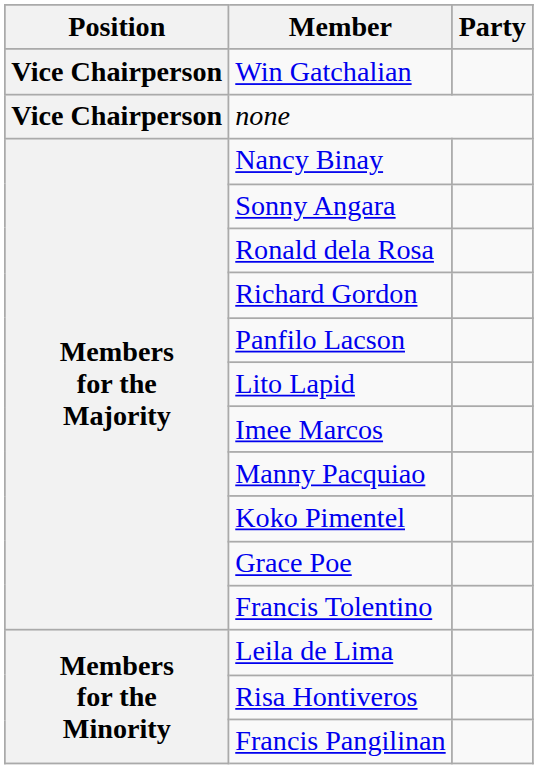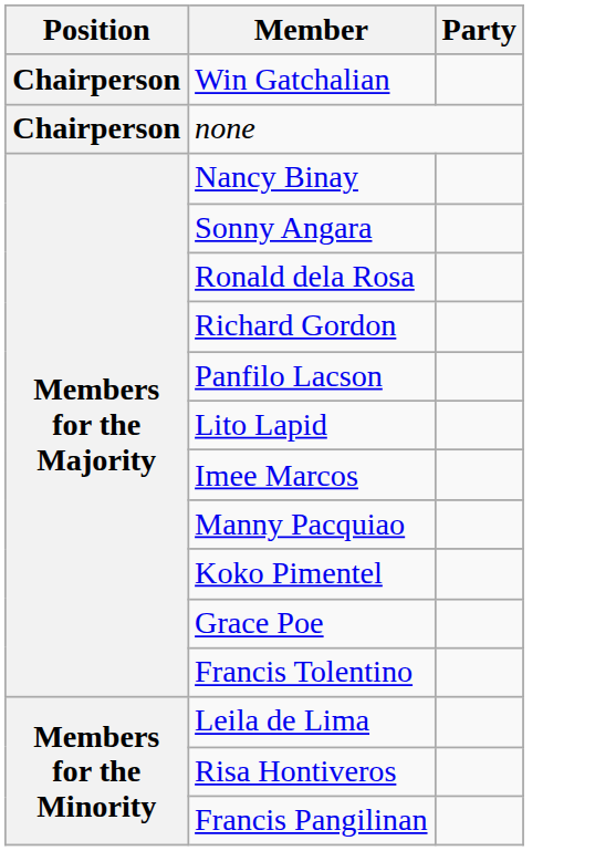 <table class="wikitable">
 <tr>
 <th>Position</th>
 <th>Member</th>
 <th colspan="2">Party</th>
 </tr>
 <tr>
-<th><strong>Vice Chairperson</strong></th>
+<th><strong>Chairperson</strong></th>
 <td><a href='#'>Win Gatchalian</a></td>
 <td></td>
 </tr>
 <tr>
-<th><strong>Vice Chairperson</strong></th>
+<th><strong>Chairperson</strong></th>
 <td colspan=3><em>none</em></td>
 </tr>
 <tr>
 <th rowspan="11"><strong>Members</strong><br><strong>for the</strong><br><strong>Majority</strong></th>
 <td><a href='#'>Nancy Binay</a></td>
 <td></td>
 </tr>
 <tr>
 <td><a href='#'>Sonny Angara</a></td>
 <td></td>
 </tr>
 <tr>
 <td><a href='#'>Ronald dela Rosa</a></td>
 <td></td>
 </tr>
 <tr>
 <td><a href='#'>Richard Gordon</a></td>
 <td></td>
 </tr>
 <tr>
 <td><a href='#'>Panfilo Lacson</a></td>
 <td></td>
 </tr>
 <tr>
 <td><a href='#'>Lito Lapid</a></td>
 <td></td>
 </tr>
 <tr>
 <td><a href='#'>Imee Marcos</a></td>
 <td></td>
 </tr>
 <tr>
 <td><a href='#'>Manny Pacquiao</a></td>
 <td></td>
 </tr>
 <tr>
 <td><a href='#'>Koko Pimentel</a></td>
 <td></td>
 </tr>
 <tr>
 <td><a href='#'>Grace Poe</a></td>
 <td></td>
 </tr>
 <tr>
 <td><a href='#'>Francis Tolentino</a></td>
 <td></td>
 </tr>
 <tr>
 <th rowspan=3><strong>Members</strong><br><strong>for the</strong><br><strong>Minority</strong></th>
 <td><a href='#'>Leila de Lima</a></td>
 <td></td>
 </tr>
 <tr>
 <td><a href='#'>Risa Hontiveros</a></td>
 <td></td>
 </tr>
 <tr>
 <td><a href='#'>Francis Pangilinan</a></td>
 <td></td>
 </tr>
 </table>
